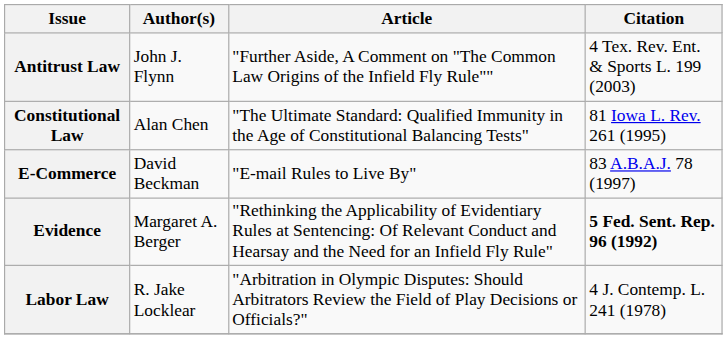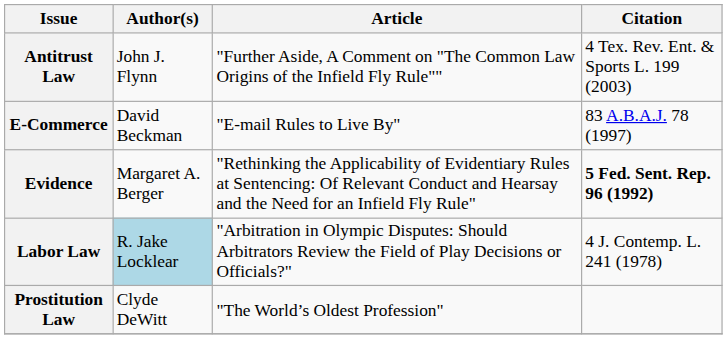 <table class="wikitable" style="font-size: 92%;">
 <tr>
 <th scope="col">Issue</th>
 <th ! scope="col">Author(s)</th>
 <th scope="col">Article</th>
 <th scope="col">Citation</th>
 </tr>
 <tr>
 <th scope="row">Antitrust Law</th>
 <td>John J. Flynn</td>
 <td>"Further Aside, A Comment on "The Common Law Origins of the Infield Fly Rule""</td>
 <td>4 Tex. Rev. Ent. & Sports L. 199 (2003)</td>
-</tr>
-<tr>
-<th scope="row">Constitutional Law</th>
-<td>Alan Chen</td>
-<td>"The Ultimate Standard: Qualified Immunity in the Age of Constitutional Balancing Tests"</td>
-<td>81 <a href='#'>Iowa L. Rev.</a> 261 (1995)</td>
 </tr>
 <tr>
 <th scope="row">E-Commerce</th>
 <td>David Beckman</td>
 <td>"E-mail Rules to Live By"</td>
 <td>83 <a href='#'>A.B.A.J.</a> 78 (1997)</td>
 </tr>
 <tr>
 <th scope="row">Evidence</th>
 <td>Margaret A. Berger</td>
 <td>"Rethinking the Applicability of Evidentiary Rules at Sentencing: Of Relevant Conduct and Hearsay and the Need for an Infield Fly Rule"</td>
 <td><strong>5 Fed. Sent. Rep. 96 (1992)</strong></td>
 </tr>
 <tr>
 <th scope="row">Labor Law</th>
-<td>R. Jake Locklear</td>
+<td style="background: lightblue;">R. Jake Locklear</td>
 <td>"Arbitration in Olympic Disputes: Should Arbitrators Review the Field of Play Decisions or Officials?"</td>
 <td>4 J. Contemp. L. 241 (1978)</td>
 </tr>
 <tr>
+<th scope="row">Prostitution Law</th>
+<td>Clyde DeWitt</td>
+<td>"The World’s Oldest Profession"</td>
+<td></td>
+</tr>
+<tr>
 </tr>
 </table>
